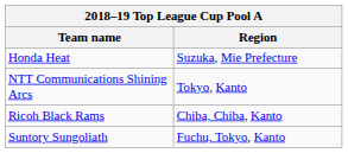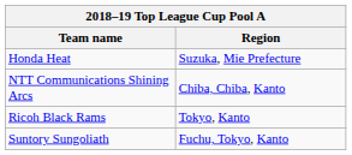 <table class="wikitable" style="text-align:left; font-size:90%; width:30%;">
 <tr>
 <th colspan=4 align=center><strong>2018–19 Top League Cup Pool A</strong></th>
 </tr>
 <tr>
 <th width="50%">Team name</th>
 <th width="50%">Region</th>
 </tr>
 <tr>
 <td><a href='#'>Honda Heat</a></td>
 <td><a href='#'>Suzuka</a>, <a href='#'>Mie Prefecture</a></td>
 </tr>
 <tr>
 <td><a href='#'>NTT Communications Shining Arcs</a></td>
-<td><a href='#'>Tokyo</a>, <a href='#'>Kanto</a></td>
+<td><a href='#'>Chiba, Chiba</a>, <a href='#'>Kanto</a></td>
 </tr>
 <tr>
 <td><a href='#'>Ricoh Black Rams</a></td>
-<td><a href='#'>Chiba, Chiba</a>, <a href='#'>Kanto</a></td>
+<td><a href='#'>Tokyo</a>, <a href='#'>Kanto</a></td>
 </tr>
 <tr>
 <td><a href='#'>Suntory Sungoliath</a></td>
 <td><a href='#'>Fuchu, Tokyo</a>, <a href='#'>Kanto</a></td>
 </tr>
 </table>
